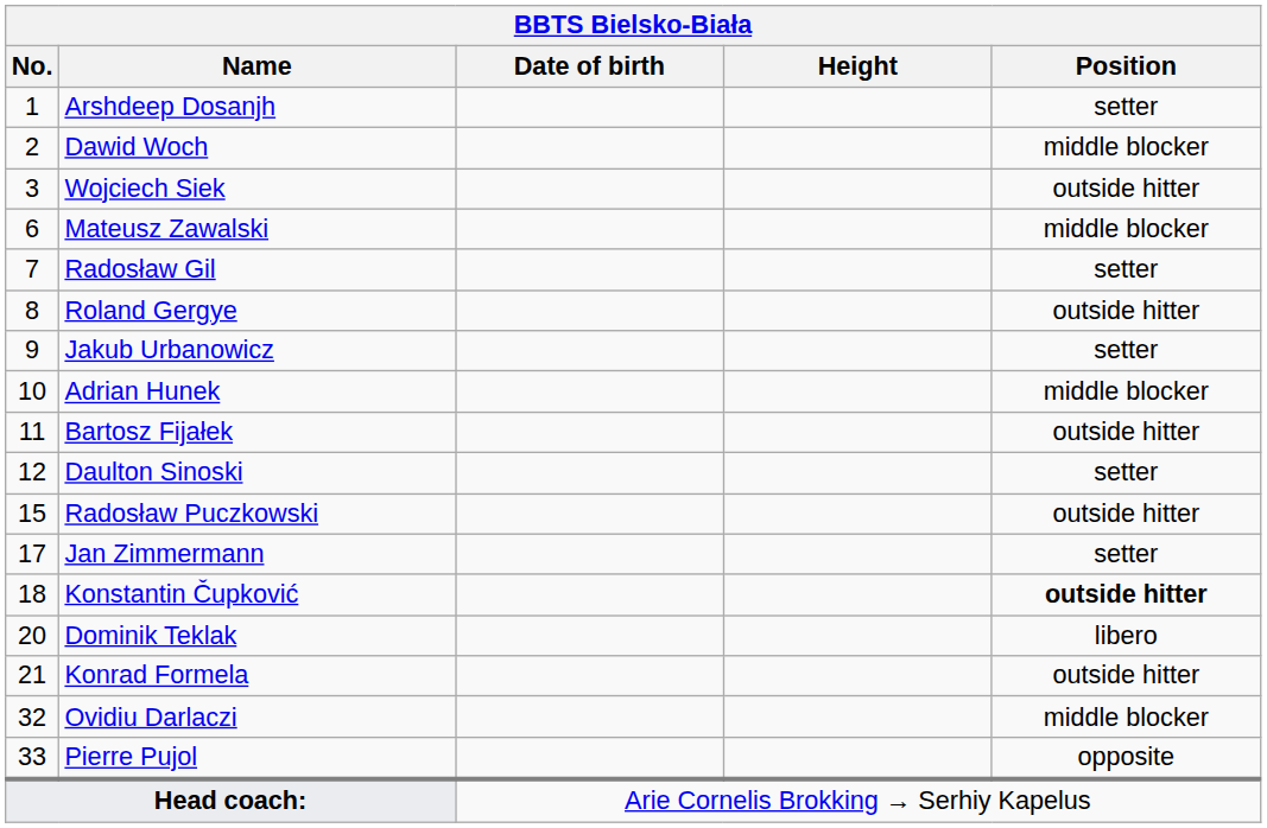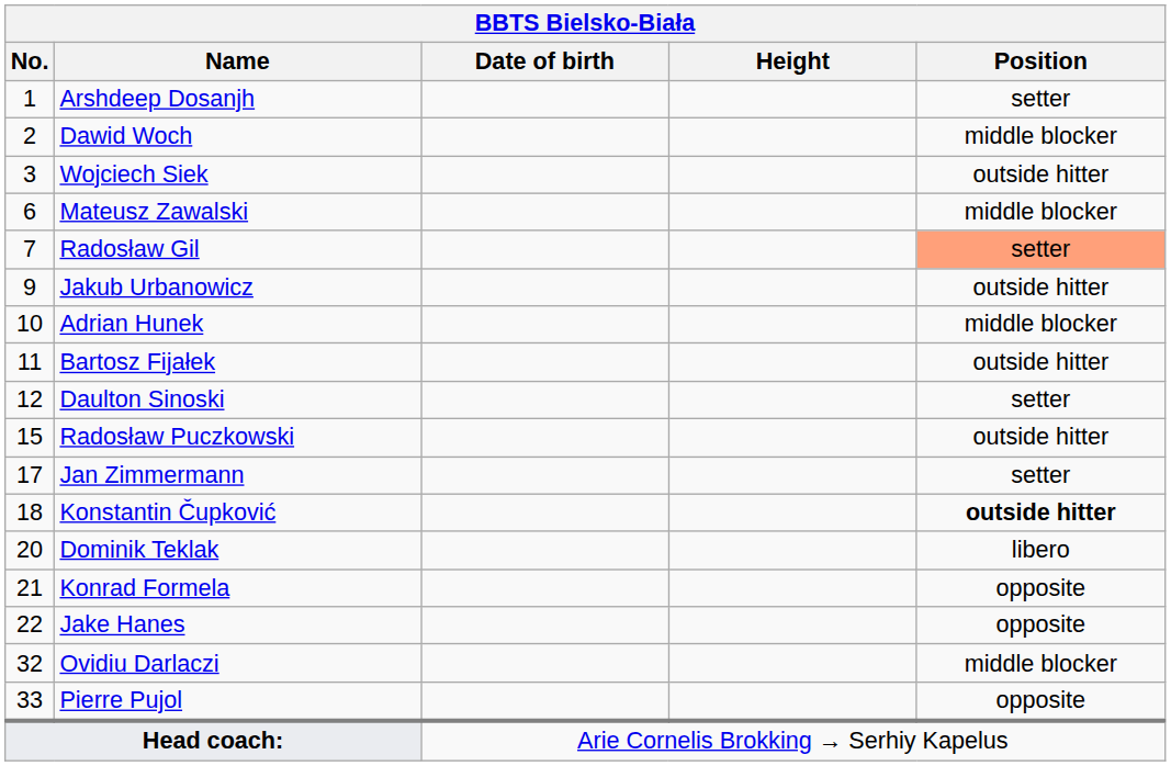 <table class="wikitable collapsible collapsed" style="font-size:100%; text-align:center">
 <tr>
 <th colspan=5 style="width:30em"><a href='#'>BBTS Bielsko-Biała</a></th>
 </tr>
 <tr>
 <th>No.</th>
 <th style="width:15em">Name</th>
 <th style="width:10em">Date of birth</th>
 <th style="width:10em">Height</th>
 <th style="width:10em">Position</th>
 </tr>
 <tr>
 <td>1</td>
 <td align=left> <a href='#'>Arshdeep Dosanjh</a></td>
 <td align=right></td>
 <td></td>
 <td>setter</td>
 </tr>
 <tr>
 <td>2</td>
 <td align=left> <a href='#'>Dawid Woch</a></td>
 <td align=right></td>
 <td></td>
 <td>middle blocker</td>
 </tr>
 <tr>
 <td>3</td>
 <td align=left> <a href='#'>Wojciech Siek</a></td>
 <td align=right></td>
 <td></td>
 <td>outside hitter</td>
 </tr>
 <tr>
 <td>6</td>
 <td align=left> <a href='#'>Mateusz Zawalski</a></td>
 <td align=right></td>
 <td></td>
 <td>middle blocker</td>
 </tr>
 <tr>
 <td>7</td>
 <td align=left> <a href='#'>Radosław Gil</a></td>
 <td align=right></td>
 <td></td>
-<td>setter</td>
-</tr>
-<tr>
-<td>8</td>
-<td align=left> <a href='#'>Roland Gergye</a></td>
-<td align=right></td>
-<td></td>
-<td>outside hitter</td>
+<td style="background: lightsalmon;">setter</td>
 </tr>
 <tr>
 <td>9</td>
 <td align=left> <a href='#'>Jakub Urbanowicz</a></td>
 <td align=right></td>
 <td></td>
-<td>setter</td>
+<td>outside hitter</td>
 </tr>
 <tr>
 <td>10</td>
 <td align=left> <a href='#'>Adrian Hunek</a></td>
 <td align=right></td>
 <td></td>
 <td>middle blocker</td>
 </tr>
 <tr>
 <td>11</td>
 <td align=left> <a href='#'>Bartosz Fijałek</a></td>
 <td align=right></td>
 <td></td>
 <td>outside hitter</td>
 </tr>
 <tr>
 <td>12</td>
 <td align=left> <a href='#'>Daulton Sinoski</a></td>
 <td align=right></td>
 <td></td>
 <td>setter</td>
 </tr>
 <tr>
 <td>15</td>
 <td align=left> <a href='#'>Radosław Puczkowski</a></td>
 <td align=right></td>
 <td></td>
 <td>outside hitter</td>
 </tr>
 <tr>
 <td>17</td>
 <td align=left> <a href='#'>Jan Zimmermann</a></td>
 <td align=right></td>
 <td></td>
 <td>setter</td>
 </tr>
 <tr>
 <td>18</td>
 <td align=left> <a href='#'>Konstantin Čupković</a></td>
 <td align=right></td>
 <td></td>
 <td><strong>outside hitter</strong></td>
 </tr>
 <tr>
 <td>20</td>
 <td align=left> <a href='#'>Dominik Teklak</a></td>
 <td align=right></td>
 <td></td>
 <td>libero</td>
 </tr>
 <tr>
 <td>21</td>
 <td align=left> <a href='#'>Konrad Formela</a></td>
 <td align=right></td>
 <td></td>
-<td>outside hitter</td>
+<td>opposite</td>
+</tr>
+<tr>
+<td>22</td>
+<td align=left> <a href='#'>Jake Hanes</a></td>
+<td align=right></td>
+<td></td>
+<td>opposite</td>
 </tr>
 <tr>
 <td>32</td>
 <td align=left> <a href='#'>Ovidiu Darlaczi</a></td>
 <td align=right></td>
 <td></td>
 <td>middle blocker</td>
 </tr>
 <tr>
 <td>33</td>
 <td align=left> <a href='#'>Pierre Pujol</a></td>
 <td align=right></td>
 <td></td>
 <td>opposite</td>
 </tr>
 <tr style="border-top: 3px solid grey">
 <td colspan=2 style="background:#EAECF0"><strong>Head coach:</strong></td>
 <td colspan=3> <a href='#'>Arie Cornelis Brokking</a> →  Serhiy Kapelus</td>
 </tr>
 </table>
